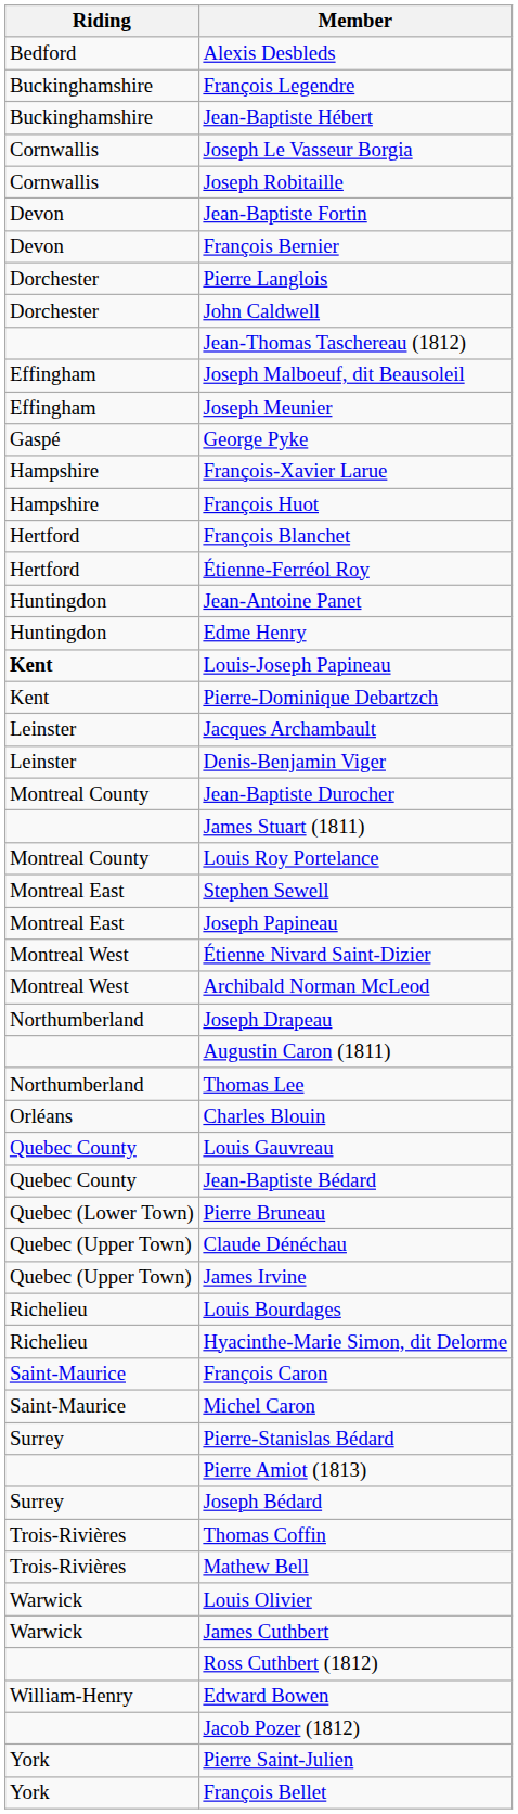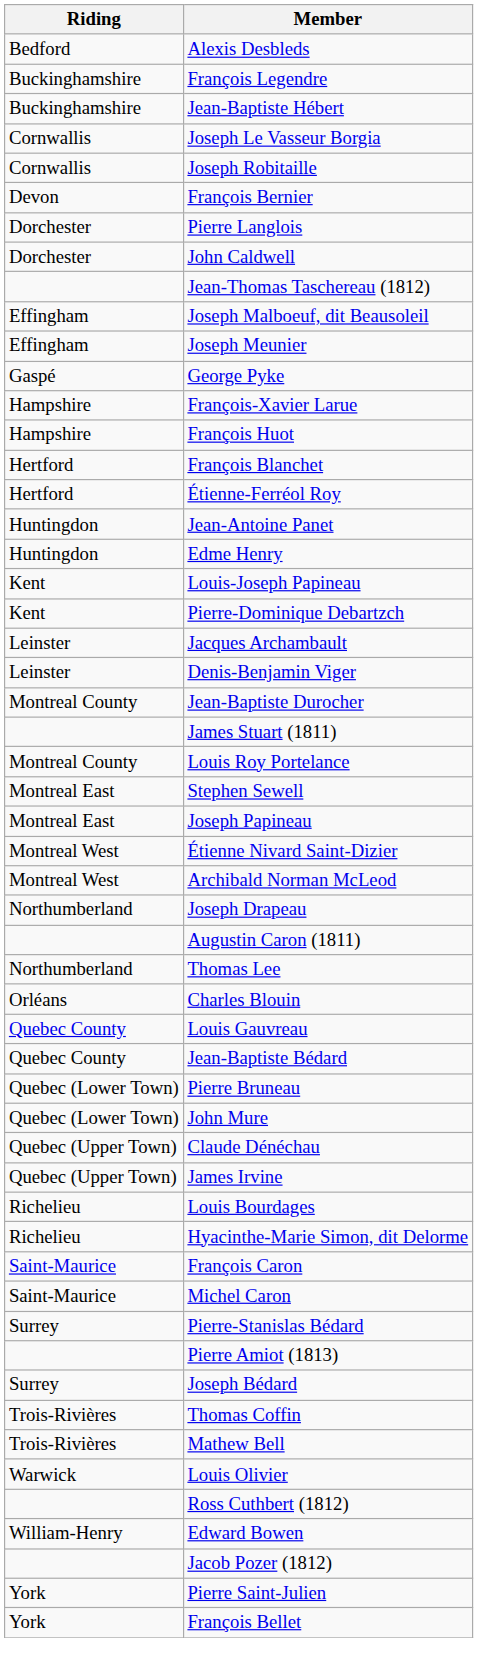 <table class="wikitable">
 <tr>
 <th>Riding</th>
 <th>Member</th>
 </tr>
 <tr>
 <td>Bedford</td>
 <td><a href='#'>Alexis Desbleds</a></td>
 </tr>
 <tr>
 <td>Buckinghamshire</td>
 <td><a href='#'>François Legendre</a></td>
 </tr>
 <tr>
 <td>Buckinghamshire</td>
 <td><a href='#'>Jean-Baptiste Hébert</a></td>
 </tr>
 <tr>
 <td>Cornwallis</td>
 <td><a href='#'>Joseph Le Vasseur Borgia</a></td>
 </tr>
 <tr>
 <td>Cornwallis</td>
 <td><a href='#'>Joseph Robitaille</a></td>
-</tr>
-<tr>
-<td>Devon</td>
-<td><a href='#'>Jean-Baptiste Fortin</a></td>
 </tr>
 <tr>
 <td>Devon</td>
 <td><a href='#'>François Bernier</a></td>
 </tr>
 <tr>
 <td>Dorchester</td>
 <td><a href='#'>Pierre Langlois</a></td>
 </tr>
 <tr>
 <td>Dorchester</td>
 <td><a href='#'>John Caldwell</a></td>
 </tr>
 <tr>
 <td></td>
 <td><a href='#'>Jean-Thomas Taschereau</a> (1812)</td>
 </tr>
 <tr>
 <td>Effingham</td>
 <td><a href='#'>Joseph Malboeuf, dit Beausoleil</a></td>
 </tr>
 <tr>
 <td>Effingham</td>
 <td><a href='#'>Joseph Meunier</a></td>
 </tr>
 <tr>
 <td>Gaspé</td>
 <td><a href='#'>George Pyke</a></td>
 </tr>
 <tr>
 <td>Hampshire</td>
 <td><a href='#'>François-Xavier Larue</a></td>
 </tr>
 <tr>
 <td>Hampshire</td>
 <td><a href='#'>François Huot</a></td>
 </tr>
 <tr>
 <td>Hertford</td>
 <td><a href='#'>François Blanchet</a></td>
 </tr>
 <tr>
 <td>Hertford</td>
 <td><a href='#'>Étienne-Ferréol Roy</a></td>
 </tr>
 <tr>
 <td>Huntingdon</td>
 <td><a href='#'>Jean-Antoine Panet</a></td>
 </tr>
 <tr>
 <td>Huntingdon</td>
 <td><a href='#'>Edme Henry</a></td>
 </tr>
 <tr>
-<td><strong>Kent</strong></td>
+<td>Kent</td>
 <td><a href='#'>Louis-Joseph Papineau</a></td>
 </tr>
 <tr>
 <td>Kent</td>
 <td><a href='#'>Pierre-Dominique Debartzch</a></td>
 </tr>
 <tr>
 <td>Leinster</td>
 <td><a href='#'>Jacques Archambault</a></td>
 </tr>
 <tr>
 <td>Leinster</td>
 <td><a href='#'>Denis-Benjamin Viger</a></td>
 </tr>
 <tr>
 <td>Montreal County</td>
 <td><a href='#'>Jean-Baptiste Durocher</a></td>
 </tr>
 <tr>
 <td></td>
 <td><a href='#'>James Stuart</a> (1811)</td>
 </tr>
 <tr>
 <td>Montreal County</td>
 <td><a href='#'>Louis Roy Portelance</a></td>
 </tr>
 <tr>
 <td>Montreal East</td>
 <td><a href='#'>Stephen Sewell</a></td>
 </tr>
 <tr>
 <td>Montreal East</td>
 <td><a href='#'>Joseph Papineau</a></td>
 </tr>
 <tr>
 <td>Montreal West</td>
 <td><a href='#'>Étienne Nivard Saint-Dizier</a></td>
 </tr>
 <tr>
 <td>Montreal West</td>
 <td><a href='#'>Archibald Norman McLeod</a></td>
 </tr>
 <tr>
 <td>Northumberland</td>
 <td><a href='#'>Joseph Drapeau</a></td>
 </tr>
 <tr>
 <td></td>
 <td><a href='#'>Augustin Caron</a> (1811)</td>
 </tr>
 <tr>
 <td>Northumberland</td>
 <td><a href='#'>Thomas Lee</a></td>
 </tr>
 <tr>
 <td>Orléans</td>
 <td><a href='#'>Charles Blouin</a></td>
 </tr>
 <tr>
 <td><a href='#'>Quebec County</a></td>
 <td><a href='#'>Louis Gauvreau</a></td>
 </tr>
 <tr>
 <td>Quebec County</td>
 <td><a href='#'>Jean-Baptiste Bédard</a></td>
 </tr>
 <tr>
 <td>Quebec (Lower Town)</td>
 <td><a href='#'>Pierre Bruneau</a></td>
 </tr>
 <tr>
+<td>Quebec (Lower Town)</td>
+<td><a href='#'>John Mure</a></td>
+</tr>
+<tr>
 <td>Quebec (Upper Town)</td>
 <td><a href='#'>Claude Dénéchau</a></td>
 </tr>
 <tr>
 <td>Quebec (Upper Town)</td>
 <td><a href='#'>James Irvine</a></td>
 </tr>
 <tr>
 <td>Richelieu</td>
 <td><a href='#'>Louis Bourdages</a></td>
 </tr>
 <tr>
 <td>Richelieu</td>
 <td><a href='#'>Hyacinthe-Marie Simon, dit Delorme</a></td>
 </tr>
 <tr>
 <td><a href='#'>Saint-Maurice</a></td>
 <td><a href='#'>François Caron</a></td>
 </tr>
 <tr>
 <td>Saint-Maurice</td>
 <td><a href='#'>Michel Caron</a></td>
 </tr>
 <tr>
 <td>Surrey</td>
 <td><a href='#'>Pierre-Stanislas Bédard</a></td>
 </tr>
 <tr>
 <td></td>
 <td><a href='#'>Pierre Amiot</a> (1813)</td>
 </tr>
 <tr>
 <td>Surrey</td>
 <td><a href='#'>Joseph Bédard</a></td>
 </tr>
 <tr>
 <td>Trois-Rivières</td>
 <td><a href='#'>Thomas Coffin</a></td>
 </tr>
 <tr>
 <td>Trois-Rivières</td>
 <td><a href='#'>Mathew Bell</a></td>
 </tr>
 <tr>
 <td>Warwick</td>
 <td><a href='#'>Louis Olivier</a></td>
 </tr>
 <tr>
-<td>Warwick</td>
-<td><a href='#'>James Cuthbert</a></td>
-</tr>
-<tr>
 <td></td>
 <td><a href='#'>Ross Cuthbert</a> (1812)</td>
 </tr>
 <tr>
 <td>William-Henry</td>
 <td><a href='#'>Edward Bowen</a></td>
 </tr>
 <tr>
 <td></td>
 <td><a href='#'>Jacob Pozer</a> (1812)</td>
 </tr>
 <tr>
 <td>York</td>
 <td><a href='#'>Pierre Saint-Julien</a></td>
 </tr>
 <tr>
 <td>York</td>
 <td><a href='#'>François Bellet</a></td>
 </tr>
 </table>
